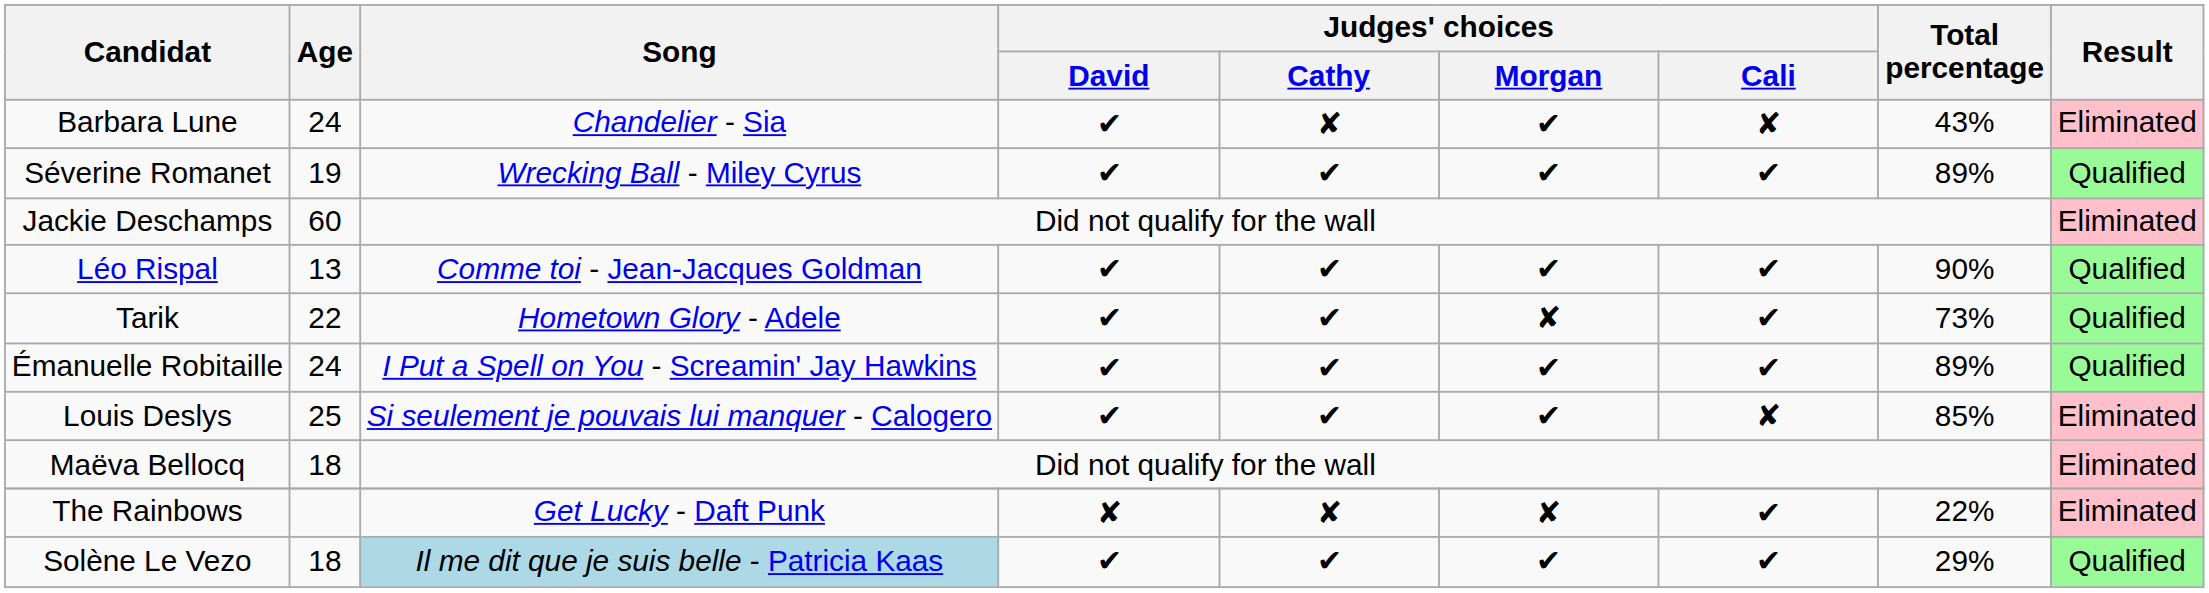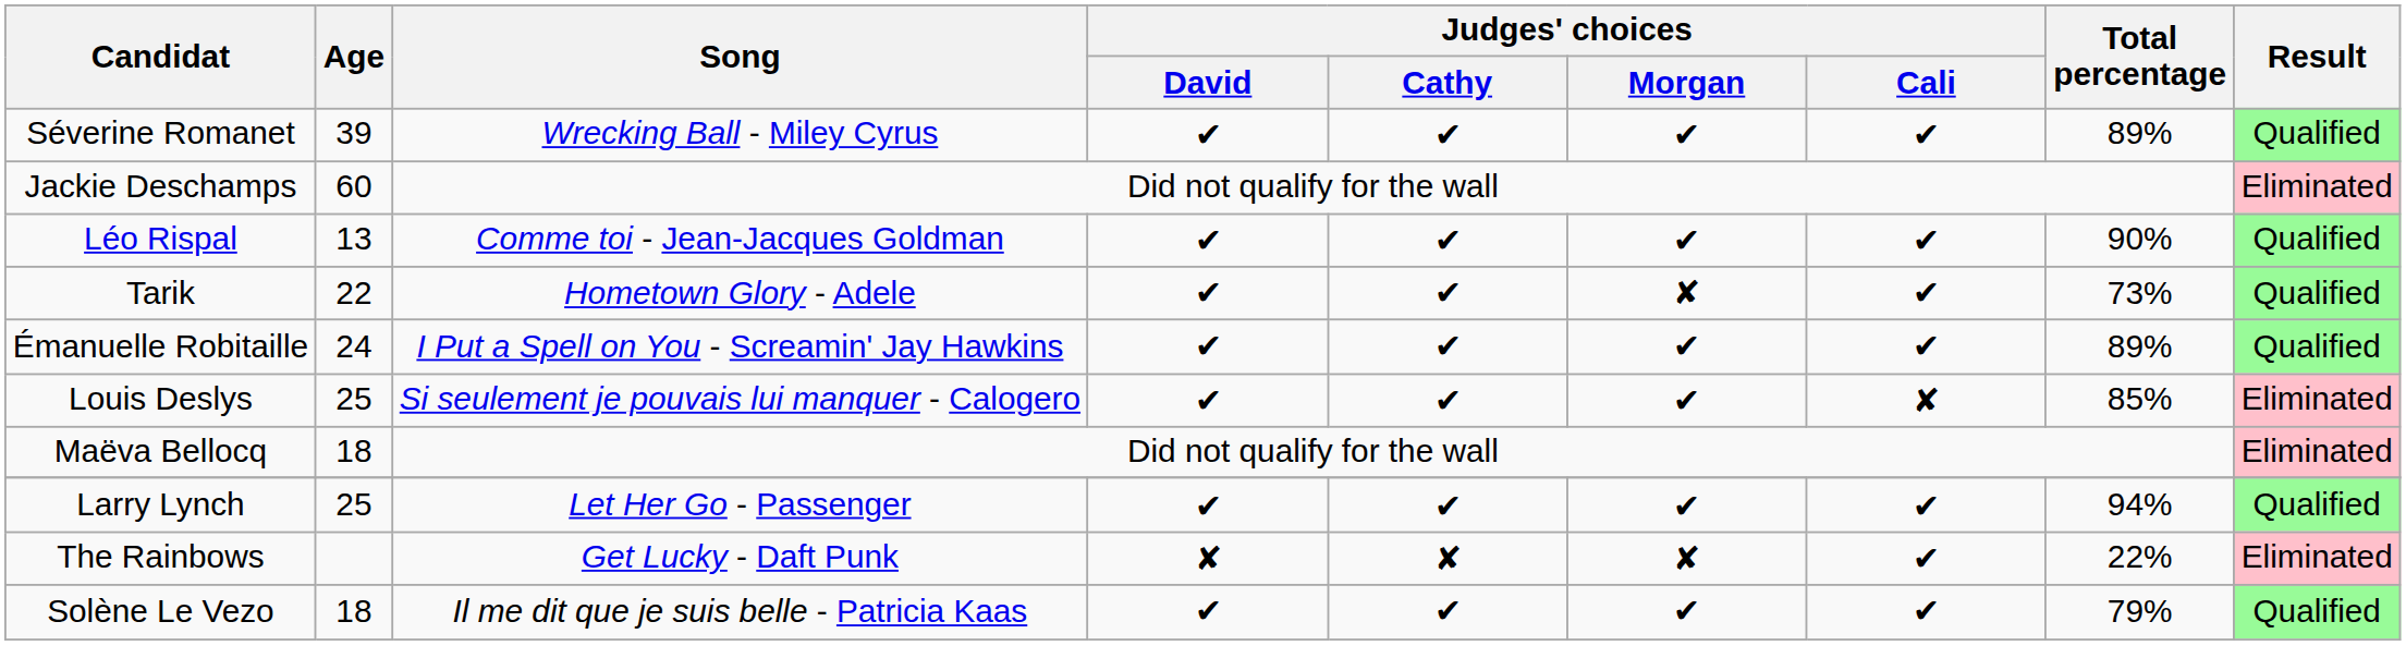 <table class="wikitable" style="text-align:center;">
 <tr>
 <th rowspan="2">Candidat</th>
 <th rowspan="2">Age</th>
 <th rowspan="2">Song</th>
 <th colspan="4">Judges' choices</th>
 <th rowspan="2">Total <br>percentage</th>
 <th rowspan="2">Result</th>
 </tr>
 <tr>
 <th width="10%"><a href='#'>David</a></th>
 <th width="10%"><a href='#'>Cathy</a></th>
 <th width="10%"><a href='#'>Morgan</a></th>
 <th width="10%"><a href='#'>Cali</a></th>
 </tr>
 <tr>
-<td>Barbara Lune</td>
-<td>24</td>
-<td><em><a href='#'>Chandelier</a></em> - <a href='#'>Sia</a></td>
-<td>✔</td>
-<td>✘</td>
-<td>✔</td>
-<td>✘</td>
-<td>43%</td>
-<td style="background:pink">Eliminated</td>
-</tr>
-<tr>
 <td>Séverine Romanet</td>
-<td>19</td>
+<td>39</td>
 <td><em><a href='#'>Wrecking Ball</a></em> - <a href='#'>Miley Cyrus</a></td>
 <td>✔</td>
 <td>✔</td>
 <td>✔</td>
 <td>✔</td>
 <td>89%</td>
 <td style="background:palegreen">Qualified</td>
 </tr>
 <tr>
 <td>Jackie Deschamps</td>
 <td>60</td>
 <td colspan="6">Did not qualify for the wall</td>
 <td style="background:pink">Eliminated</td>
 </tr>
 <tr>
 <td><a href='#'>Léo Rispal</a></td>
 <td>13</td>
 <td><em><a href='#'>Comme toi</a></em> - <a href='#'>Jean-Jacques Goldman</a></td>
 <td>✔</td>
 <td>✔</td>
 <td>✔</td>
 <td>✔</td>
 <td>90%</td>
 <td style="background:palegreen">Qualified</td>
 </tr>
 <tr>
 <td>Tarik</td>
 <td>22</td>
 <td><em><a href='#'>Hometown Glory</a></em> - <a href='#'>Adele</a></td>
 <td>✔</td>
 <td>✔</td>
 <td>✘</td>
 <td>✔</td>
 <td>73%</td>
 <td style="background:palegreen">Qualified</td>
 </tr>
 <tr>
 <td>Émanuelle Robitaille</td>
 <td>24</td>
 <td><em><a href='#'>I Put a Spell on You</a></em> - <a href='#'>Screamin' Jay Hawkins</a></td>
 <td>✔</td>
 <td>✔</td>
 <td>✔</td>
 <td>✔</td>
 <td>89%</td>
 <td style="background:palegreen">Qualified</td>
 </tr>
 <tr>
 <td>Louis Deslys</td>
 <td>25</td>
 <td><em><a href='#'>Si seulement je pouvais lui manquer</a></em> - <a href='#'>Calogero</a></td>
 <td>✔</td>
 <td>✔</td>
 <td>✔</td>
 <td>✘</td>
 <td>85%</td>
 <td style="background:pink">Eliminated</td>
 </tr>
 <tr>
 <td>Maëva Bellocq</td>
 <td>18</td>
 <td colspan="6">Did not qualify for the wall</td>
 <td style="background:pink">Eliminated</td>
 </tr>
 <tr>
 </tr>
 <tr>
+<td>Larry Lynch</td>
+<td>25</td>
+<td><em><a href='#'>Let Her Go</a></em> - <a href='#'>Passenger</a></td>
+<td>✔</td>
+<td>✔</td>
+<td>✔</td>
+<td>✔</td>
+<td>94%</td>
+<td style="background:palegreen">Qualified</td>
+</tr>
+<tr>
 <td>The Rainbows</td>
 <td></td>
 <td><em><a href='#'>Get Lucky</a></em> - <a href='#'>Daft Punk</a></td>
 <td>✘</td>
 <td>✘</td>
 <td>✘</td>
 <td>✔</td>
 <td>22%</td>
 <td style="background:pink">Eliminated</td>
 </tr>
 <tr>
 <td>Solène Le Vezo</td>
 <td>18</td>
-<td style="background: lightblue;"><em>Il me dit que je suis belle</em> - <a href='#'>Patricia Kaas</a></td>
+<td><em>Il me dit que je suis belle</em> - <a href='#'>Patricia Kaas</a></td>
 <td>✔</td>
 <td>✔</td>
 <td>✔</td>
 <td>✔</td>
-<td>29%</td>
+<td>79%</td>
 <td style="background:palegreen">Qualified</td>
 </tr>
 </table>
